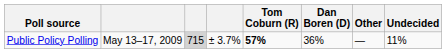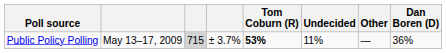 <table class="wikitable">
 <tr valign= bottom>
 <th>Poll source</th>
 <th></th>
 <th></th>
 <th></th>
 <th>Tom<br>Coburn (R)</th>
+<th>Undecided</th>
+<th>Other</th>
 <th>Dan<br>Boren (D)</th>
-<th>Other</th>
-<th>Undecided</th>
 </tr>
 <tr>
 <td><a href='#'>Public Policy Polling</a></td>
 <td>May 13–17, 2009</td>
 <td style="background: lightgrey;">715</td>
 <td>± 3.7%</td>
-<td><strong>57%</strong></td>
+<td><strong>53%</strong></td>
+<td>11%</td>
+<td>—</td>
 <td>36%</td>
-<td>—</td>
-<td>11%</td>
 </tr>
 </table>
